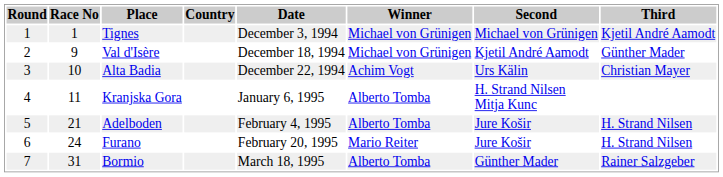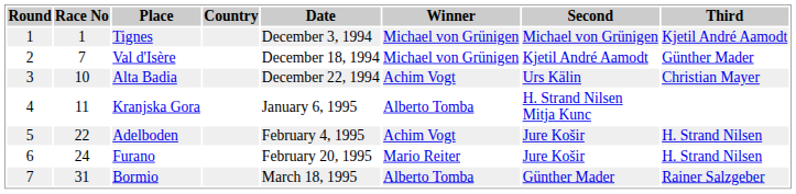 <table border="0" style="border: 1px solid #999; background-color:#FFFFFF; text-align:center">
 <tr align="center" bgcolor="#CCCCCC">
 <th>Round</th>
 <th>Race No</th>
 <th>Place</th>
 <th>Country</th>
 <th>Date</th>
 <th>Winner</th>
 <th>Second</th>
 <th>Third</th>
 </tr>
 <tr bgcolor="#EFEFEF">
 <td>1</td>
 <td>1</td>
 <td align="left"><a href='#'>Tignes</a></td>
 <td align="left"></td>
 <td align="left">December 3, 1994</td>
 <td align="left"> <a href='#'>Michael von Grünigen</a></td>
 <td align="left"> <a href='#'>Michael von Grünigen</a></td>
 <td align="left"> <a href='#'>Kjetil André Aamodt</a></td>
 </tr>
 <tr>
 <td>2</td>
-<td>9</td>
+<td>7</td>
 <td align="left"><a href='#'>Val d'Isère</a></td>
 <td align="left"></td>
 <td align="left">December 18, 1994</td>
 <td align="left"> <a href='#'>Michael von Grünigen</a></td>
 <td align="left"> <a href='#'>Kjetil André Aamodt</a></td>
 <td align="left"> <a href='#'>Günther Mader</a></td>
 </tr>
 <tr bgcolor="#EFEFEF">
 <td>3</td>
 <td>10</td>
 <td align="left"><a href='#'>Alta Badia</a></td>
 <td align="left"></td>
 <td align="left">December 22, 1994</td>
 <td align="left"> <a href='#'>Achim Vogt</a></td>
 <td align="left"> <a href='#'>Urs Kälin</a></td>
 <td align="left"> <a href='#'>Christian Mayer</a></td>
 </tr>
 <tr>
 <td>4</td>
 <td>11</td>
 <td align="left"><a href='#'>Kranjska Gora</a></td>
 <td align="left"></td>
 <td align="left">January 6, 1995</td>
 <td align="left"> <a href='#'>Alberto Tomba</a></td>
 <td align="left"> <a href='#'>H. Strand Nilsen</a><br> <a href='#'>Mitja Kunc</a></td>
 <td></td>
 </tr>
 <tr bgcolor="#EFEFEF">
 <td>5</td>
-<td>21</td>
+<td>22</td>
 <td align="left"><a href='#'>Adelboden</a></td>
 <td align="left"></td>
 <td align="left">February 4, 1995</td>
-<td align="left"> <a href='#'>Alberto Tomba</a></td>
+<td align="left"> <a href='#'>Achim Vogt</a></td>
 <td align="left"> <a href='#'>Jure Košir</a></td>
 <td align="left"> <a href='#'>H. Strand Nilsen</a></td>
 </tr>
 <tr>
 <td>6</td>
 <td>24</td>
 <td align="left"><a href='#'>Furano</a></td>
 <td align="left"></td>
 <td align="left">February 20, 1995</td>
 <td align="left"> <a href='#'>Mario Reiter</a></td>
 <td align="left"> <a href='#'>Jure Košir</a></td>
 <td align="left"> <a href='#'>H. Strand Nilsen</a></td>
 </tr>
 <tr bgcolor="#EFEFEF">
 <td>7</td>
 <td>31</td>
 <td align="left"><a href='#'>Bormio</a></td>
 <td align="left"></td>
 <td align="left">March 18, 1995</td>
 <td align="left"> <a href='#'>Alberto Tomba</a></td>
 <td align="left"> <a href='#'>Günther Mader</a></td>
 <td align="left"> <a href='#'>Rainer Salzgeber</a></td>
 </tr>
 </table>
